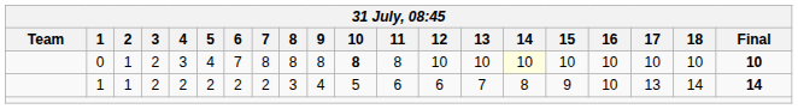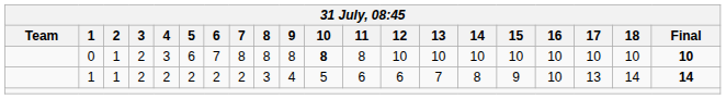 <table class=wikitable style="text-align:center; width: 55%">
 <tr>
 <th colspan=20><em>31 July, 08:45</em></th>
 </tr>
 <tr>
 <th>Team</th>
 <th>1</th>
 <th>2</th>
 <th>3</th>
 <th>4</th>
 <th>5</th>
 <th>6</th>
 <th>7</th>
 <th>8</th>
 <th>9</th>
 <th>10</th>
 <th>11</th>
 <th>12</th>
 <th>13</th>
 <th>14</th>
 <th>15</th>
 <th>16</th>
 <th>17</th>
 <th>18</th>
 <th>Final</th>
 </tr>
 <tr>
 <td align=left></td>
 <td>0</td>
 <td>1</td>
 <td>2</td>
 <td>3</td>
-<td>4</td>
+<td>6</td>
 <td>7</td>
 <td>8</td>
 <td>8</td>
 <td>8</td>
 <td><strong>8</strong></td>
 <td>8</td>
 <td>10</td>
 <td>10</td>
-<td style="background: lightyellow;">10</td>
+<td>10</td>
 <td>10</td>
 <td>10</td>
 <td>10</td>
 <td>10</td>
 <td><strong>10</strong></td>
 </tr>
 <tr>
 <td align=left><strong></strong></td>
 <td>1</td>
 <td>1</td>
 <td>2</td>
 <td>2</td>
 <td>2</td>
 <td>2</td>
 <td>2</td>
 <td>3</td>
 <td>4</td>
 <td>5</td>
 <td>6</td>
 <td>6</td>
 <td>7</td>
 <td>8</td>
 <td>9</td>
 <td>10</td>
 <td>13</td>
 <td>14</td>
 <td><strong>14</strong></td>
 </tr>
 <tr>
 <td colspan=20></td>
 </tr>
 </table>
